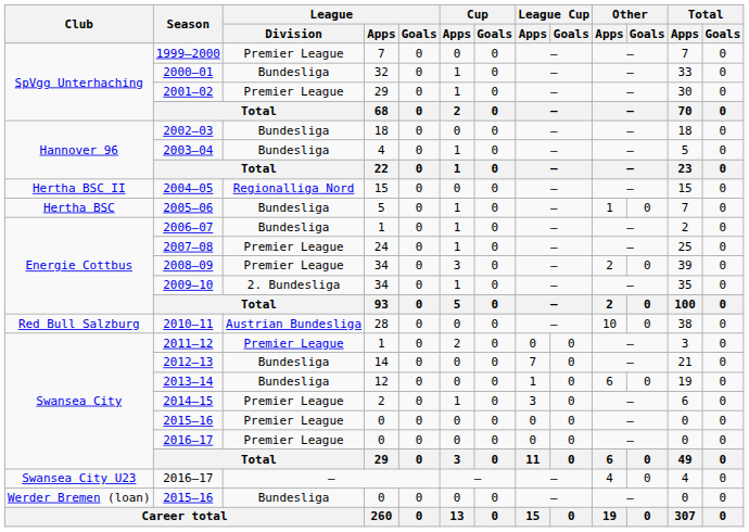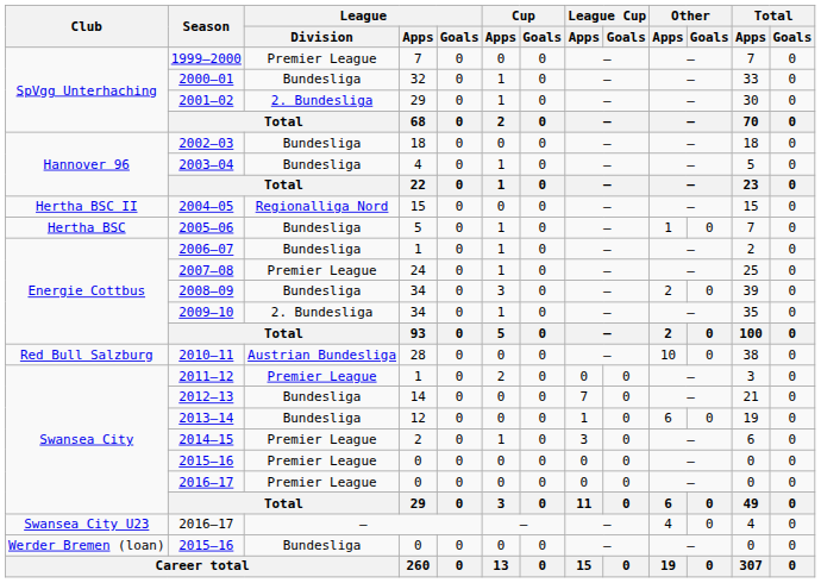 <table class="wikitable" style="text-align:center">
 <tr>
 <th rowspan="2">Club</th>
 <th rowspan="2">Season</th>
 <th colspan="3">League</th>
 <th colspan="2">Cup</th>
 <th colspan="2">League Cup</th>
 <th colspan="2">Other</th>
 <th colspan="2">Total</th>
 </tr>
 <tr>
 <th>Division</th>
 <th>Apps</th>
 <th>Goals</th>
 <th>Apps</th>
 <th>Goals</th>
 <th>Apps</th>
 <th>Goals</th>
 <th>Apps</th>
 <th>Goals</th>
 <th>Apps</th>
 <th>Goals</th>
 </tr>
 <tr>
 <td rowspan="4"><a href='#'>SpVgg Unterhaching</a></td>
 <td><a href='#'>1999–2000</a></td>
 <td>Premier League</td>
 <td>7</td>
 <td>0</td>
 <td>0</td>
 <td>0</td>
 <td colspan="2">—</td>
 <td colspan="2">—</td>
 <td>7</td>
 <td>0</td>
 </tr>
 <tr>
 <td><a href='#'>2000–01</a></td>
 <td>Bundesliga</td>
 <td>32</td>
 <td>0</td>
 <td>1</td>
 <td>0</td>
 <td colspan="2">—</td>
 <td colspan="2">—</td>
 <td>33</td>
 <td>0</td>
 </tr>
 <tr>
 <td><a href='#'>2001–02</a></td>
-<td>Premier League</td>
+<td><a href='#'>2. Bundesliga</a></td>
 <td>29</td>
 <td>0</td>
 <td>1</td>
 <td>0</td>
 <td colspan="2">—</td>
 <td colspan="2">—</td>
 <td>30</td>
 <td>0</td>
 </tr>
 <tr>
 <th colspan="2">Total</th>
 <th>68</th>
 <th>0</th>
 <th>2</th>
 <th>0</th>
 <th colspan="2">—</th>
 <th colspan="2">—</th>
 <th>70</th>
 <th>0</th>
 </tr>
 <tr>
 <td rowspan="3"><a href='#'>Hannover 96</a></td>
 <td><a href='#'>2002–03</a></td>
 <td>Bundesliga</td>
 <td>18</td>
 <td>0</td>
 <td>0</td>
 <td>0</td>
 <td colspan="2">—</td>
 <td colspan="2">—</td>
 <td>18</td>
 <td>0</td>
 </tr>
 <tr>
 <td><a href='#'>2003–04</a></td>
 <td>Bundesliga</td>
 <td>4</td>
 <td>0</td>
 <td>1</td>
 <td>0</td>
 <td colspan="2">—</td>
 <td colspan="2">—</td>
 <td>5</td>
 <td>0</td>
 </tr>
 <tr>
 <th colspan="2">Total</th>
 <th>22</th>
 <th>0</th>
 <th>1</th>
 <th>0</th>
 <th colspan="2">—</th>
 <th colspan="2">—</th>
 <th>23</th>
 <th>0</th>
 </tr>
 <tr>
 <td><a href='#'>Hertha BSC II</a></td>
 <td><a href='#'>2004–05</a></td>
 <td><a href='#'>Regionalliga Nord</a></td>
 <td>15</td>
 <td>0</td>
 <td>0</td>
 <td>0</td>
 <td colspan="2">—</td>
 <td colspan="2">—</td>
 <td>15</td>
 <td>0</td>
 </tr>
 <tr>
 <td><a href='#'>Hertha BSC</a></td>
 <td><a href='#'>2005–06</a></td>
 <td>Bundesliga</td>
 <td>5</td>
 <td>0</td>
 <td>1</td>
 <td>0</td>
 <td colspan="2">—</td>
 <td>1</td>
 <td>0</td>
 <td>7</td>
 <td>0</td>
 </tr>
 <tr>
 <td rowspan="5"><a href='#'>Energie Cottbus</a></td>
 <td><a href='#'>2006–07</a></td>
 <td>Bundesliga</td>
 <td>1</td>
 <td>0</td>
 <td>1</td>
 <td>0</td>
 <td colspan="2">—</td>
 <td colspan="2">—</td>
 <td>2</td>
 <td>0</td>
 </tr>
 <tr>
 <td><a href='#'>2007–08</a></td>
 <td>Premier League</td>
 <td>24</td>
 <td>0</td>
 <td>1</td>
 <td>0</td>
 <td colspan="2">—</td>
 <td colspan="2">—</td>
 <td>25</td>
 <td>0</td>
 </tr>
 <tr>
 <td><a href='#'>2008–09</a></td>
-<td>Premier League</td>
+<td>Bundesliga</td>
 <td>34</td>
 <td>0</td>
 <td>3</td>
 <td>0</td>
 <td colspan="2">—</td>
 <td>2</td>
 <td>0</td>
 <td>39</td>
 <td>0</td>
 </tr>
 <tr>
 <td><a href='#'>2009–10</a></td>
 <td>2. Bundesliga</td>
 <td>34</td>
 <td>0</td>
 <td>1</td>
 <td>0</td>
 <td colspan="2">—</td>
 <td colspan="2">—</td>
 <td>35</td>
 <td>0</td>
 </tr>
 <tr>
 <th colspan="2">Total</th>
 <th>93</th>
 <th>0</th>
 <th>5</th>
 <th>0</th>
 <th colspan="2">—</th>
 <th>2</th>
 <th>0</th>
 <th>100</th>
 <th>0</th>
 </tr>
 <tr>
 <td><a href='#'>Red Bull Salzburg</a></td>
 <td><a href='#'>2010–11</a></td>
 <td><a href='#'>Austrian Bundesliga</a></td>
 <td>28</td>
 <td>0</td>
 <td>0</td>
 <td>0</td>
 <td colspan="2">—</td>
 <td>10</td>
 <td>0</td>
 <td>38</td>
 <td>0</td>
 </tr>
 <tr>
 <td rowspan="7"><a href='#'>Swansea City</a></td>
 <td><a href='#'>2011–12</a></td>
 <td><a href='#'>Premier League</a></td>
 <td>1</td>
 <td>0</td>
 <td>2</td>
 <td>0</td>
 <td>0</td>
 <td>0</td>
 <td colspan="2">—</td>
 <td>3</td>
 <td>0</td>
 </tr>
 <tr>
 <td><a href='#'>2012–13</a></td>
 <td>Bundesliga</td>
 <td>14</td>
 <td>0</td>
 <td>0</td>
 <td>0</td>
 <td>7</td>
 <td>0</td>
 <td colspan="2">—</td>
 <td>21</td>
 <td>0</td>
 </tr>
 <tr>
 <td><a href='#'>2013–14</a></td>
 <td>Bundesliga</td>
 <td>12</td>
 <td>0</td>
 <td>0</td>
 <td>0</td>
 <td>1</td>
 <td>0</td>
 <td>6</td>
 <td>0</td>
 <td>19</td>
 <td>0</td>
 </tr>
 <tr>
 <td><a href='#'>2014–15</a></td>
 <td>Premier League</td>
 <td>2</td>
 <td>0</td>
 <td>1</td>
 <td>0</td>
 <td>3</td>
 <td>0</td>
 <td colspan="2">—</td>
 <td>6</td>
 <td>0</td>
 </tr>
 <tr>
 <td><a href='#'>2015–16</a></td>
 <td>Premier League</td>
 <td>0</td>
 <td>0</td>
 <td>0</td>
 <td>0</td>
 <td>0</td>
 <td>0</td>
 <td colspan="2">—</td>
 <td>0</td>
 <td>0</td>
 </tr>
 <tr>
 <td><a href='#'>2016–17</a></td>
 <td>Premier League</td>
 <td>0</td>
 <td>0</td>
 <td>0</td>
 <td>0</td>
 <td>0</td>
 <td>0</td>
 <td colspan="2">—</td>
 <td>0</td>
 <td>0</td>
 </tr>
 <tr>
 <th colspan="2">Total</th>
 <th>29</th>
 <th>0</th>
 <th>3</th>
 <th>0</th>
 <th>11</th>
 <th>0</th>
 <th>6</th>
 <th>0</th>
 <th>49</th>
 <th>0</th>
 </tr>
 <tr>
 <td><a href='#'>Swansea City U23</a></td>
 <td>2016–17</td>
 <td colspan="3">—</td>
 <td colspan="2">—</td>
 <td colspan="2">—</td>
 <td>4</td>
 <td>0</td>
 <td>4</td>
 <td>0</td>
 </tr>
 <tr>
 <td><a href='#'>Werder Bremen</a> (loan)</td>
 <td><a href='#'>2015–16</a></td>
 <td>Bundesliga</td>
 <td>0</td>
 <td>0</td>
 <td>0</td>
 <td>0</td>
 <td colspan="2">—</td>
 <td colspan="2">—</td>
 <td>0</td>
 <td>0</td>
 </tr>
 <tr>
 <th colspan="3">Career total</th>
 <th>260</th>
 <th>0</th>
 <th>13</th>
 <th>0</th>
 <th>15</th>
 <th>0</th>
 <th>19</th>
 <th>0</th>
 <th>307</th>
 <th>0</th>
 </tr>
 </table>
